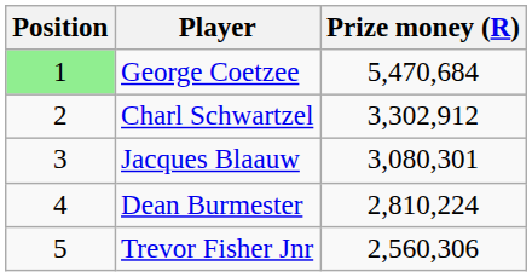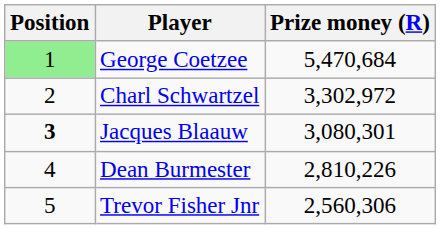 <table class="wikitable">
 <tr>
 <th>Position</th>
 <th>Player</th>
 <th>Prize money (<a href='#'>R</a>)</th>
 </tr>
 <tr>
 <td align=center style="background: lightgreen;">1</td>
 <td> <a href='#'>George Coetzee</a></td>
 <td align=center>5,470,684</td>
 </tr>
 <tr>
 <td align=center>2</td>
 <td> <a href='#'>Charl Schwartzel</a></td>
-<td align=center>3,302,912</td>
+<td align=center>3,302,972</td>
 </tr>
 <tr>
-<td align=center>3</td>
+<td align=center><strong>3</strong></td>
 <td> <a href='#'>Jacques Blaauw</a></td>
 <td align=center>3,080,301</td>
 </tr>
 <tr>
 <td align=center>4</td>
 <td> <a href='#'>Dean Burmester</a></td>
-<td align=center>2,810,224</td>
+<td align=center>2,810,226</td>
 </tr>
 <tr>
 <td align=center>5</td>
 <td> <a href='#'>Trevor Fisher Jnr</a></td>
 <td align=center>2,560,306</td>
 </tr>
 </table>
